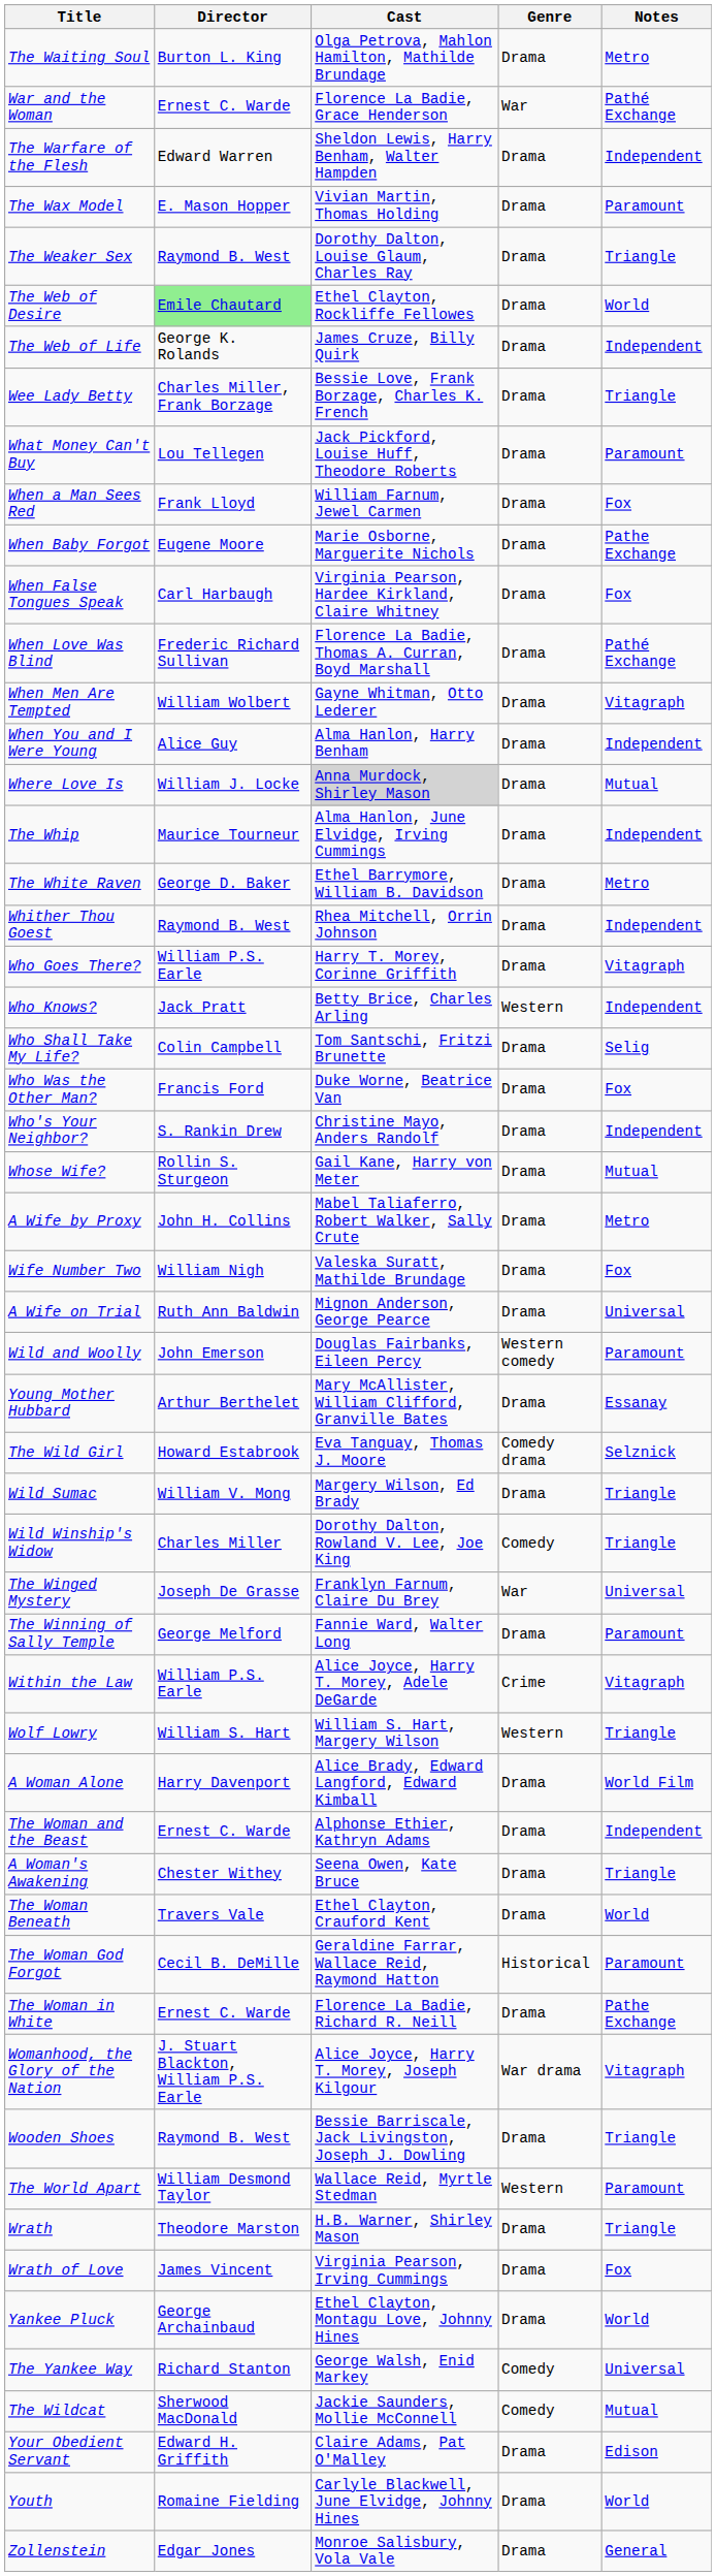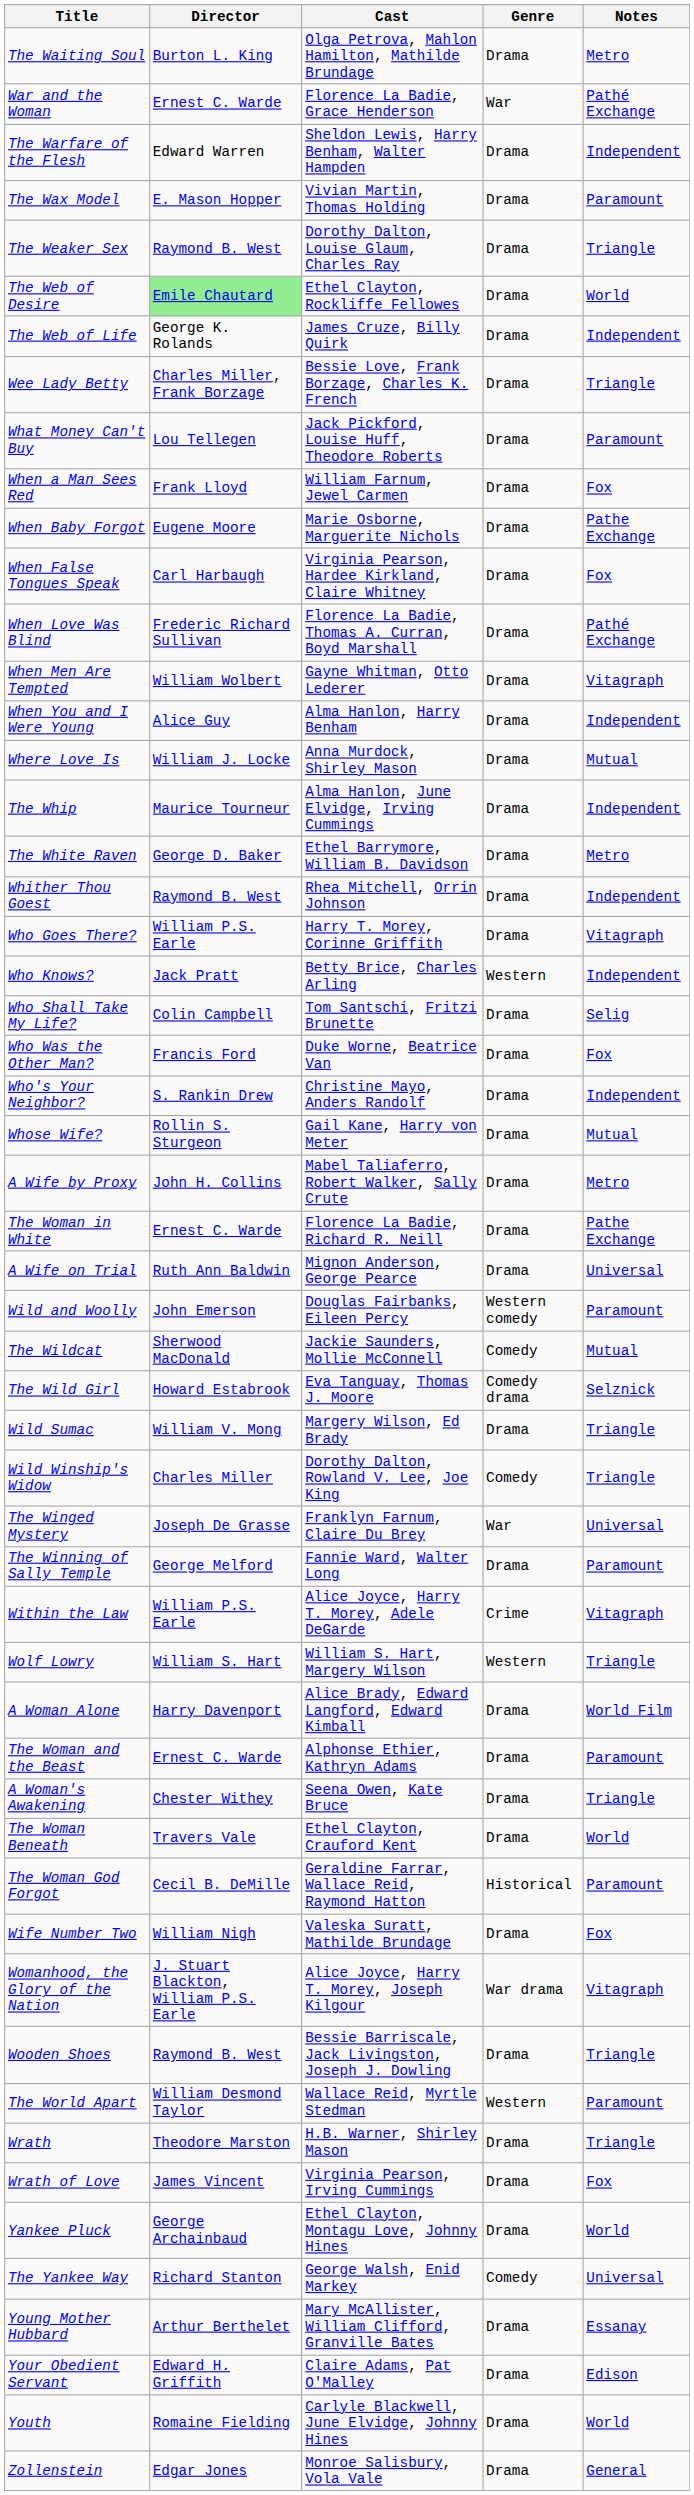 <table class="wikitable" width= "100%">
 <tr>
 <th>Title</th>
 <th>Director</th>
 <th>Cast</th>
 <th>Genre</th>
 <th>Notes</th>
 </tr>
 <tr>
 <td><em><a href='#'>The Waiting Soul</a></em></td>
 <td><a href='#'>Burton L. King</a></td>
 <td><a href='#'>Olga Petrova</a>, <a href='#'>Mahlon Hamilton</a>, <a href='#'>Mathilde Brundage</a></td>
 <td>Drama</td>
 <td><a href='#'>Metro</a></td>
 </tr>
 <tr>
 <td><em><a href='#'>War and the Woman</a></em></td>
 <td><a href='#'>Ernest C. Warde</a></td>
 <td><a href='#'>Florence La Badie</a>, <a href='#'>Grace Henderson</a></td>
 <td>War</td>
 <td><a href='#'>Pathé Exchange</a></td>
 </tr>
 <tr>
 <td><em><a href='#'>The Warfare of the Flesh</a></em></td>
 <td>Edward Warren</td>
 <td><a href='#'>Sheldon Lewis</a>, <a href='#'>Harry Benham</a>, <a href='#'>Walter Hampden</a></td>
 <td>Drama</td>
 <td><a href='#'>Independent</a></td>
 </tr>
 <tr>
 <td><em><a href='#'>The Wax Model</a></em></td>
 <td><a href='#'>E. Mason Hopper</a></td>
 <td><a href='#'>Vivian Martin</a>, <a href='#'>Thomas Holding</a></td>
 <td>Drama</td>
 <td><a href='#'>Paramount</a></td>
 </tr>
 <tr>
 <td><em><a href='#'>The Weaker Sex</a></em></td>
 <td><a href='#'>Raymond B. West</a></td>
 <td><a href='#'>Dorothy Dalton</a>, <a href='#'>Louise Glaum</a>, <a href='#'>Charles Ray</a></td>
 <td>Drama</td>
 <td><a href='#'>Triangle</a></td>
 </tr>
 <tr>
 <td><em><a href='#'>The Web of Desire</a></em></td>
 <td style="background: lightgreen;"><a href='#'>Emile Chautard</a></td>
 <td><a href='#'>Ethel Clayton</a>, <a href='#'>Rockliffe Fellowes</a></td>
 <td>Drama</td>
 <td><a href='#'>World</a></td>
 </tr>
 <tr>
 <td><em><a href='#'>The Web of Life</a></em></td>
 <td>George K. Rolands</td>
 <td><a href='#'>James Cruze</a>, <a href='#'>Billy Quirk</a></td>
 <td>Drama</td>
 <td><a href='#'>Independent</a></td>
 </tr>
 <tr>
 <td><em><a href='#'>Wee Lady Betty</a></em></td>
 <td><a href='#'>Charles Miller</a>, <a href='#'>Frank Borzage</a></td>
 <td><a href='#'>Bessie Love</a>, <a href='#'>Frank Borzage</a>, <a href='#'>Charles K. French</a></td>
 <td>Drama</td>
 <td><a href='#'>Triangle</a></td>
 </tr>
 <tr>
 <td><em><a href='#'>What Money Can't Buy</a></em></td>
 <td><a href='#'>Lou Tellegen</a></td>
 <td><a href='#'>Jack Pickford</a>, <a href='#'>Louise Huff</a>, <a href='#'>Theodore Roberts</a></td>
 <td>Drama</td>
 <td><a href='#'>Paramount</a></td>
 </tr>
 <tr>
 <td><em><a href='#'>When a Man Sees Red</a></em></td>
 <td><a href='#'>Frank Lloyd</a></td>
 <td><a href='#'>William Farnum</a>, <a href='#'>Jewel Carmen</a></td>
 <td>Drama</td>
 <td><a href='#'>Fox</a></td>
 </tr>
 <tr>
 <td><em><a href='#'>When Baby Forgot</a></em></td>
 <td><a href='#'>Eugene Moore</a></td>
 <td><a href='#'>Marie Osborne</a>, <a href='#'>Marguerite Nichols</a></td>
 <td>Drama</td>
 <td><a href='#'>Pathe Exchange</a></td>
 </tr>
 <tr>
 <td><em><a href='#'>When False Tongues Speak</a></em></td>
 <td><a href='#'>Carl Harbaugh</a></td>
 <td><a href='#'>Virginia Pearson</a>, <a href='#'>Hardee Kirkland</a>, <a href='#'>Claire Whitney</a></td>
 <td>Drama</td>
 <td><a href='#'>Fox</a></td>
 </tr>
 <tr>
 <td><em><a href='#'>When Love Was Blind</a></em></td>
 <td><a href='#'>Frederic Richard Sullivan</a></td>
 <td><a href='#'>Florence La Badie</a>, <a href='#'>Thomas A. Curran</a>, <a href='#'>Boyd Marshall</a></td>
 <td>Drama</td>
 <td><a href='#'>Pathé Exchange</a></td>
 </tr>
 <tr>
 <td><em><a href='#'>When Men Are Tempted</a></em></td>
 <td><a href='#'>William Wolbert</a></td>
 <td><a href='#'>Gayne Whitman</a>, <a href='#'>Otto Lederer</a></td>
 <td>Drama</td>
 <td><a href='#'>Vitagraph</a></td>
 </tr>
 <tr>
 <td><em><a href='#'>When You and I Were Young</a></em></td>
 <td><a href='#'>Alice Guy</a></td>
 <td><a href='#'>Alma Hanlon</a>, <a href='#'>Harry Benham</a></td>
 <td>Drama</td>
 <td><a href='#'>Independent</a></td>
 </tr>
 <tr>
 <td><em><a href='#'>Where Love Is</a></em></td>
 <td><a href='#'>William J. Locke</a></td>
-<td style="background: lightgrey;"><a href='#'>Anna Murdock</a>, <a href='#'>Shirley Mason</a></td>
+<td><a href='#'>Anna Murdock</a>, <a href='#'>Shirley Mason</a></td>
 <td>Drama</td>
 <td><a href='#'>Mutual</a></td>
 </tr>
 <tr>
 <td><em><a href='#'>The Whip</a></em></td>
 <td><a href='#'>Maurice Tourneur</a></td>
 <td><a href='#'>Alma Hanlon</a>, <a href='#'>June Elvidge</a>, <a href='#'>Irving Cummings</a></td>
 <td>Drama</td>
 <td><a href='#'>Independent</a></td>
 </tr>
 <tr>
 <td><em><a href='#'>The White Raven</a></em></td>
 <td><a href='#'>George D. Baker</a></td>
 <td><a href='#'>Ethel Barrymore</a>, <a href='#'>William B. Davidson</a></td>
 <td>Drama</td>
 <td><a href='#'>Metro</a></td>
 </tr>
 <tr>
 <td><em><a href='#'>Whither Thou Goest</a></em></td>
 <td><a href='#'>Raymond B. West</a></td>
 <td><a href='#'>Rhea Mitchell</a>, <a href='#'>Orrin Johnson</a></td>
 <td>Drama</td>
 <td><a href='#'>Independent</a></td>
 </tr>
 <tr>
 <td><em><a href='#'>Who Goes There?</a></em></td>
 <td><a href='#'>William P.S. Earle</a></td>
 <td><a href='#'>Harry T. Morey</a>, <a href='#'>Corinne Griffith</a></td>
 <td>Drama</td>
 <td><a href='#'>Vitagraph</a></td>
 </tr>
 <tr>
 <td><em><a href='#'>Who Knows?</a></em></td>
 <td><a href='#'>Jack Pratt</a></td>
 <td><a href='#'>Betty Brice</a>, <a href='#'>Charles Arling</a></td>
 <td>Western</td>
 <td><a href='#'>Independent</a></td>
 </tr>
 <tr>
 <td><em><a href='#'>Who Shall Take My Life?</a></em></td>
 <td><a href='#'>Colin Campbell</a></td>
 <td><a href='#'>Tom Santschi</a>, <a href='#'>Fritzi Brunette</a></td>
 <td>Drama</td>
 <td><a href='#'>Selig</a></td>
 </tr>
 <tr>
 <td><em><a href='#'>Who Was the Other Man?</a></em></td>
 <td><a href='#'>Francis Ford</a></td>
 <td><a href='#'>Duke Worne</a>, <a href='#'>Beatrice Van</a></td>
 <td>Drama</td>
 <td><a href='#'>Fox</a></td>
 </tr>
 <tr>
 <td><em><a href='#'>Who's Your Neighbor?</a></em></td>
 <td><a href='#'>S. Rankin Drew</a></td>
 <td><a href='#'>Christine Mayo</a>, <a href='#'>Anders Randolf</a></td>
 <td>Drama</td>
 <td><a href='#'>Independent</a></td>
 </tr>
 <tr>
 <td><em><a href='#'>Whose Wife?</a></em></td>
 <td><a href='#'>Rollin S. Sturgeon</a></td>
 <td><a href='#'>Gail Kane</a>, <a href='#'>Harry von Meter</a></td>
 <td>Drama</td>
 <td><a href='#'>Mutual</a></td>
 </tr>
 <tr>
 <td><em><a href='#'>A Wife by Proxy</a></em></td>
 <td><a href='#'>John H. Collins</a></td>
 <td><a href='#'>Mabel Taliaferro</a>, <a href='#'>Robert Walker</a>, <a href='#'>Sally Crute</a></td>
 <td>Drama</td>
 <td><a href='#'>Metro</a></td>
 </tr>
 <tr>
-<td><em><a href='#'>Wife Number Two</a></em></td>
-<td><a href='#'>William Nigh</a></td>
-<td><a href='#'>Valeska Suratt</a>, <a href='#'>Mathilde Brundage</a></td>
+<td><em><a href='#'>The Woman in White</a></em></td>
+<td><a href='#'>Ernest C. Warde</a></td>
+<td><a href='#'>Florence La Badie</a>, <a href='#'>Richard R. Neill</a></td>
 <td>Drama</td>
-<td><a href='#'>Fox</a></td>
+<td><a href='#'>Pathe Exchange</a></td>
 </tr>
 <tr>
 <td><em><a href='#'>A Wife on Trial</a></em></td>
 <td><a href='#'>Ruth Ann Baldwin</a></td>
 <td><a href='#'>Mignon Anderson</a>, <a href='#'>George Pearce</a></td>
 <td>Drama</td>
 <td><a href='#'>Universal</a></td>
 </tr>
 <tr>
 <td><em><a href='#'>Wild and Woolly</a></em></td>
 <td><a href='#'>John Emerson</a></td>
 <td><a href='#'>Douglas Fairbanks</a>, <a href='#'>Eileen Percy</a></td>
 <td>Western comedy</td>
 <td><a href='#'>Paramount</a></td>
 </tr>
 <tr>
-<td><em><a href='#'>Young Mother Hubbard</a></em></td>
-<td><a href='#'>Arthur Berthelet</a></td>
-<td><a href='#'>Mary McAllister</a>, <a href='#'>William Clifford</a>, <a href='#'>Granville Bates</a></td>
-<td>Drama</td>
-<td><a href='#'>Essanay</a></td>
+<td><em><a href='#'>The Wildcat</a></em></td>
+<td><a href='#'>Sherwood MacDonald</a></td>
+<td><a href='#'>Jackie Saunders</a>, <a href='#'>Mollie McConnell</a></td>
+<td>Comedy</td>
+<td><a href='#'>Mutual</a></td>
 </tr>
 <tr>
 <td><em><a href='#'>The Wild Girl</a></em></td>
 <td><a href='#'>Howard Estabrook</a></td>
 <td><a href='#'>Eva Tanguay</a>, <a href='#'>Thomas J. Moore</a></td>
 <td>Comedy drama</td>
 <td><a href='#'>Selznick</a></td>
 </tr>
 <tr>
 <td><em><a href='#'>Wild Sumac</a></em></td>
 <td><a href='#'>William V. Mong</a></td>
 <td><a href='#'>Margery Wilson</a>, <a href='#'>Ed Brady</a></td>
 <td>Drama</td>
 <td><a href='#'>Triangle</a></td>
 </tr>
 <tr>
 <td><em><a href='#'>Wild Winship's Widow</a></em></td>
 <td><a href='#'>Charles Miller</a></td>
 <td><a href='#'>Dorothy Dalton</a>, <a href='#'>Rowland V. Lee</a>, <a href='#'>Joe King</a></td>
 <td>Comedy</td>
 <td><a href='#'>Triangle</a></td>
 </tr>
 <tr>
 <td><em><a href='#'>The Winged Mystery</a></em></td>
 <td><a href='#'>Joseph De Grasse</a></td>
 <td><a href='#'>Franklyn Farnum</a>, <a href='#'>Claire Du Brey</a></td>
 <td>War</td>
 <td><a href='#'>Universal</a></td>
 </tr>
 <tr>
 <td><em><a href='#'>The Winning of Sally Temple</a></em></td>
 <td><a href='#'>George Melford</a></td>
 <td><a href='#'>Fannie Ward</a>, <a href='#'>Walter Long</a></td>
 <td>Drama</td>
 <td><a href='#'>Paramount</a></td>
 </tr>
 <tr>
 <td><em><a href='#'>Within the Law</a></em></td>
 <td><a href='#'>William P.S. Earle</a></td>
 <td><a href='#'>Alice Joyce</a>, <a href='#'>Harry T. Morey</a>, <a href='#'>Adele DeGarde</a></td>
 <td>Crime</td>
 <td><a href='#'>Vitagraph</a></td>
 </tr>
 <tr>
 <td><em><a href='#'>Wolf Lowry</a></em></td>
 <td><a href='#'>William S. Hart</a></td>
 <td><a href='#'>William S. Hart</a>, <a href='#'>Margery Wilson</a></td>
 <td>Western</td>
 <td><a href='#'>Triangle</a></td>
 </tr>
 <tr>
 <td><em><a href='#'>A Woman Alone</a></em></td>
 <td><a href='#'>Harry Davenport</a></td>
 <td><a href='#'>Alice Brady</a>, <a href='#'>Edward Langford</a>, <a href='#'>Edward Kimball</a></td>
 <td>Drama</td>
 <td><a href='#'>World Film</a></td>
 </tr>
 <tr>
 <td><em><a href='#'>The Woman and the Beast</a></em></td>
 <td><a href='#'>Ernest C. Warde</a></td>
 <td><a href='#'>Alphonse Ethier</a>, <a href='#'>Kathryn Adams</a></td>
 <td>Drama</td>
-<td><a href='#'>Independent</a></td>
+<td><a href='#'>Paramount</a></td>
 </tr>
 <tr>
 <td><em><a href='#'>A Woman's Awakening</a></em></td>
 <td><a href='#'>Chester Withey</a></td>
 <td><a href='#'>Seena Owen</a>, <a href='#'>Kate Bruce</a></td>
 <td>Drama</td>
 <td><a href='#'>Triangle</a></td>
 </tr>
 <tr>
 <td><em><a href='#'>The Woman Beneath</a></em></td>
 <td><a href='#'>Travers Vale</a></td>
 <td><a href='#'>Ethel Clayton</a>, <a href='#'>Crauford Kent</a></td>
 <td>Drama</td>
 <td><a href='#'>World</a></td>
 </tr>
 <tr>
 <td><em><a href='#'>The Woman God Forgot</a></em></td>
 <td><a href='#'>Cecil B. DeMille</a></td>
 <td><a href='#'>Geraldine Farrar</a>, <a href='#'>Wallace Reid</a>, <a href='#'>Raymond Hatton</a></td>
 <td>Historical</td>
 <td><a href='#'>Paramount</a></td>
 </tr>
 <tr>
-<td><em><a href='#'>The Woman in White</a></em></td>
-<td><a href='#'>Ernest C. Warde</a></td>
-<td><a href='#'>Florence La Badie</a>, <a href='#'>Richard R. Neill</a></td>
+<td><em><a href='#'>Wife Number Two</a></em></td>
+<td><a href='#'>William Nigh</a></td>
+<td><a href='#'>Valeska Suratt</a>, <a href='#'>Mathilde Brundage</a></td>
 <td>Drama</td>
-<td><a href='#'>Pathe Exchange</a></td>
+<td><a href='#'>Fox</a></td>
 </tr>
 <tr>
 <td><em><a href='#'>Womanhood, the Glory of the Nation</a></em></td>
 <td><a href='#'>J. Stuart Blackton</a>, <a href='#'>William P.S. Earle</a></td>
 <td><a href='#'>Alice Joyce</a>, <a href='#'>Harry T. Morey</a>, <a href='#'>Joseph Kilgour</a></td>
 <td>War drama</td>
 <td><a href='#'>Vitagraph</a></td>
 </tr>
 <tr>
 <td><em><a href='#'>Wooden Shoes</a></em></td>
 <td><a href='#'>Raymond B. West</a></td>
 <td><a href='#'>Bessie Barriscale</a>, <a href='#'>Jack Livingston</a>, <a href='#'>Joseph J. Dowling</a></td>
 <td>Drama</td>
 <td><a href='#'>Triangle</a></td>
 </tr>
 <tr>
 <td><em><a href='#'>The World Apart</a></em></td>
 <td><a href='#'>William Desmond Taylor</a></td>
 <td><a href='#'>Wallace Reid</a>, <a href='#'>Myrtle Stedman</a></td>
 <td>Western</td>
 <td><a href='#'>Paramount</a></td>
 </tr>
 <tr>
 <td><em><a href='#'>Wrath</a></em></td>
 <td><a href='#'>Theodore Marston</a></td>
 <td><a href='#'>H.B. Warner</a>, <a href='#'>Shirley Mason</a></td>
 <td>Drama</td>
 <td><a href='#'>Triangle</a></td>
 </tr>
 <tr>
 <td><em><a href='#'>Wrath of Love</a></em></td>
 <td><a href='#'>James Vincent</a></td>
 <td><a href='#'>Virginia Pearson</a>, <a href='#'>Irving Cummings</a></td>
 <td>Drama</td>
 <td><a href='#'>Fox</a></td>
 </tr>
 <tr>
 <td><em><a href='#'>Yankee Pluck</a></em></td>
 <td><a href='#'>George Archainbaud</a></td>
 <td><a href='#'>Ethel Clayton</a>, <a href='#'>Montagu Love</a>, <a href='#'>Johnny Hines</a></td>
 <td>Drama</td>
 <td><a href='#'>World</a></td>
 </tr>
 <tr>
 <td><em><a href='#'>The Yankee Way</a></em></td>
 <td><a href='#'>Richard Stanton</a></td>
 <td><a href='#'>George Walsh</a>, <a href='#'>Enid Markey</a></td>
 <td>Comedy</td>
 <td><a href='#'>Universal</a></td>
 </tr>
 <tr>
-<td><em><a href='#'>The Wildcat</a></em></td>
-<td><a href='#'>Sherwood MacDonald</a></td>
-<td><a href='#'>Jackie Saunders</a>, <a href='#'>Mollie McConnell</a></td>
-<td>Comedy</td>
-<td><a href='#'>Mutual</a></td>
+<td><em><a href='#'>Young Mother Hubbard</a></em></td>
+<td><a href='#'>Arthur Berthelet</a></td>
+<td><a href='#'>Mary McAllister</a>, <a href='#'>William Clifford</a>, <a href='#'>Granville Bates</a></td>
+<td>Drama</td>
+<td><a href='#'>Essanay</a></td>
 </tr>
 <tr>
 <td><em><a href='#'>Your Obedient Servant</a></em></td>
 <td><a href='#'>Edward H. Griffith</a></td>
 <td><a href='#'>Claire Adams</a>, <a href='#'>Pat O'Malley</a></td>
 <td>Drama</td>
 <td><a href='#'>Edison</a></td>
 </tr>
 <tr>
 <td><em><a href='#'>Youth</a></em></td>
 <td><a href='#'>Romaine Fielding</a></td>
 <td><a href='#'>Carlyle Blackwell</a>, <a href='#'>June Elvidge</a>, <a href='#'>Johnny Hines</a></td>
 <td>Drama</td>
 <td><a href='#'>World</a></td>
 </tr>
 <tr>
 <td><em><a href='#'>Zollenstein</a></em></td>
 <td><a href='#'>Edgar Jones</a></td>
 <td><a href='#'>Monroe Salisbury</a>, <a href='#'>Vola Vale</a></td>
 <td>Drama</td>
 <td><a href='#'>General</a></td>
 </tr>
 </table>
